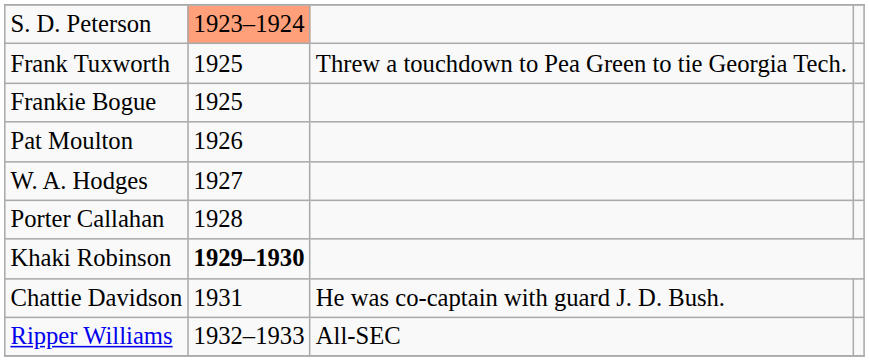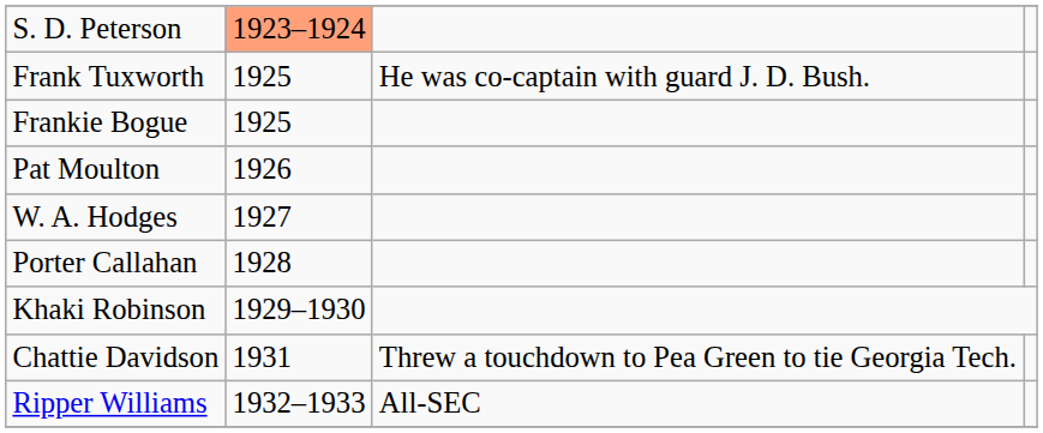 <table class="wikitable sortable" style="text-align:left;">
 <tr>
 </tr>
 <tr>
 <td>S. D. Peterson</td>
 <td style="background: lightsalmon;">1923–1924</td>
 <td></td>
 <td></td>
 </tr>
 <tr>
 <td>Frank Tuxworth</td>
 <td>1925</td>
-<td>Threw a touchdown to Pea Green to tie Georgia Tech.</td>
+<td>He was co-captain with guard J. D. Bush.</td>
 <td></td>
 </tr>
 <tr>
 <td>Frankie Bogue</td>
 <td>1925</td>
 <td></td>
 <td></td>
 </tr>
 <tr>
 <td>Pat Moulton</td>
 <td>1926</td>
 <td></td>
 <td></td>
 </tr>
 <tr>
 <td>W. A. Hodges</td>
 <td>1927</td>
 <td></td>
 <td></td>
 </tr>
 <tr>
 <td>Porter Callahan</td>
 <td>1928</td>
 <td></td>
 <td></td>
 </tr>
 <tr>
 <td>Khaki Robinson</td>
-<td><strong>1929–1930</strong></td>
+<td>1929–1930</td>
 </tr>
 <tr>
 <td>Chattie Davidson</td>
 <td>1931</td>
-<td>He was co-captain with guard J. D. Bush.</td>
+<td>Threw a touchdown to Pea Green to tie Georgia Tech.</td>
 <td></td>
 </tr>
 <tr>
 <td><a href='#'>Ripper Williams</a></td>
 <td>1932–1933</td>
 <td>All-SEC</td>
 <td></td>
 </tr>
 <tr>
 </tr>
 </table>
